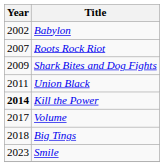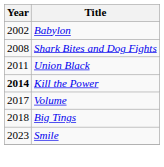 <table class="wikitable">
 <tr>
 <th>Year</th>
 <th>Title</th>
 </tr>
 <tr>
 <td>2002</td>
 <td><em><a href='#'>Babylon</a></em></td>
 </tr>
 <tr>
-<td>2007</td>
-<td><em><a href='#'>Roots Rock Riot</a></em></td>
-</tr>
-<tr>
-<td>2009</td>
+<td>2008</td>
 <td><em><a href='#'>Shark Bites and Dog Fights</a></em></td>
 </tr>
 <tr>
 <td>2011</td>
 <td><em><a href='#'>Union Black</a></em></td>
 </tr>
 <tr>
 <td><strong>2014</strong></td>
 <td><em><a href='#'>Kill the Power</a></em></td>
 </tr>
 <tr>
 <td>2017</td>
 <td><em><a href='#'>Volume</a></em></td>
 </tr>
 <tr>
 <td>2018</td>
 <td><em><a href='#'>Big Tings</a></em></td>
 </tr>
 <tr>
 <td>2023</td>
 <td><em><a href='#'>Smile</a></em></td>
 </tr>
 <tr>
 </tr>
 </table>
